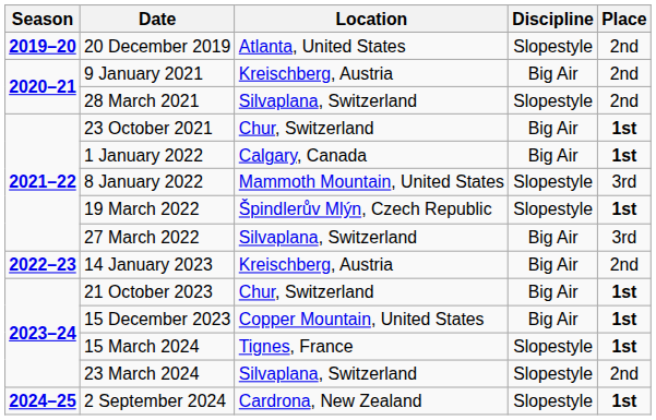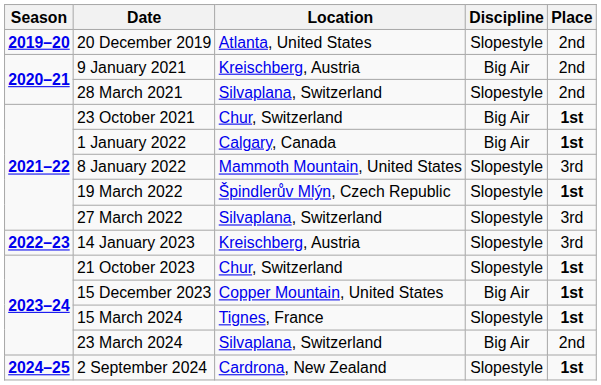 <table class="wikitable"  style="text-align:center; font-size:95%;">
 <tr>
 <th>Season</th>
 <th>Date</th>
 <th>Location</th>
 <th>Discipline</th>
 <th>Place</th>
 </tr>
 <tr>
 <td align=center><strong><a href='#'>2019–20</a></strong></td>
 <td align=left>20 December 2019</td>
 <td align=left><a href='#'>Atlanta</a>, United States</td>
 <td>Slopestyle</td>
 <td>2nd</td>
 </tr>
 <tr>
 <td rowspan=2 align=center><strong><a href='#'>2020–21</a></strong></td>
 <td align=left>9 January 2021</td>
 <td align=left><a href='#'>Kreischberg</a>, Austria</td>
 <td>Big Air</td>
 <td>2nd</td>
 </tr>
 <tr>
 <td align=left>28 March 2021</td>
 <td align=left><a href='#'>Silvaplana</a>, Switzerland</td>
 <td>Slopestyle</td>
 <td>2nd</td>
 </tr>
 <tr>
 <td rowspan=5 align=center><strong><a href='#'>2021–22</a></strong></td>
 <td align=left>23 October 2021</td>
 <td align=left><a href='#'>Chur</a>, Switzerland</td>
 <td>Big Air</td>
 <td><strong>1st</strong></td>
 </tr>
 <tr>
 <td align=left>1 January 2022</td>
 <td align=left><a href='#'>Calgary</a>, Canada</td>
 <td>Big Air</td>
 <td><strong>1st</strong></td>
 </tr>
 <tr>
 <td align=left>8 January 2022</td>
 <td align=left><a href='#'>Mammoth Mountain</a>, United States</td>
 <td>Slopestyle</td>
 <td>3rd</td>
 </tr>
 <tr>
 <td align=left>19 March 2022</td>
 <td align=left><a href='#'>Špindlerův Mlýn</a>, Czech Republic</td>
 <td>Slopestyle</td>
 <td><strong>1st</strong></td>
 </tr>
 <tr>
 <td align=left>27 March 2022</td>
 <td align=left><a href='#'>Silvaplana</a>, Switzerland</td>
-<td>Big Air</td>
+<td>Slopestyle</td>
 <td>3rd</td>
 </tr>
 <tr>
 <td align=center><strong><a href='#'>2022–23</a></strong></td>
 <td align=left>14 January 2023</td>
 <td align=left><a href='#'>Kreischberg</a>, Austria</td>
-<td>Big Air</td>
-<td>2nd</td>
+<td>Slopestyle</td>
+<td>3rd</td>
 </tr>
 <tr>
 <td rowspan=4 align=center><strong><a href='#'>2023–24</a></strong></td>
 <td align=left>21 October 2023</td>
 <td align=left><a href='#'>Chur</a>, Switzerland</td>
-<td>Big Air</td>
+<td>Slopestyle</td>
 <td><strong>1st</strong></td>
 </tr>
 <tr>
 <td align=left>15 December 2023</td>
 <td align=left><a href='#'>Copper Mountain</a>, United States</td>
 <td>Big Air</td>
 <td><strong>1st</strong></td>
 </tr>
 <tr>
 <td align=left>15 March 2024</td>
 <td align=left><a href='#'>Tignes</a>, France</td>
 <td>Slopestyle</td>
 <td><strong>1st</strong></td>
 </tr>
 <tr>
 <td align=left>23 March 2024</td>
 <td align=left><a href='#'>Silvaplana</a>, Switzerland</td>
-<td>Slopestyle</td>
+<td>Big Air</td>
 <td>2nd</td>
 </tr>
 <tr>
 <td align=center><strong><a href='#'>2024–25</a></strong></td>
 <td align=left>2 September 2024</td>
 <td align=left><a href='#'>Cardrona</a>, New Zealand</td>
 <td>Slopestyle</td>
 <td><strong>1st</strong></td>
 </tr>
 </table>
